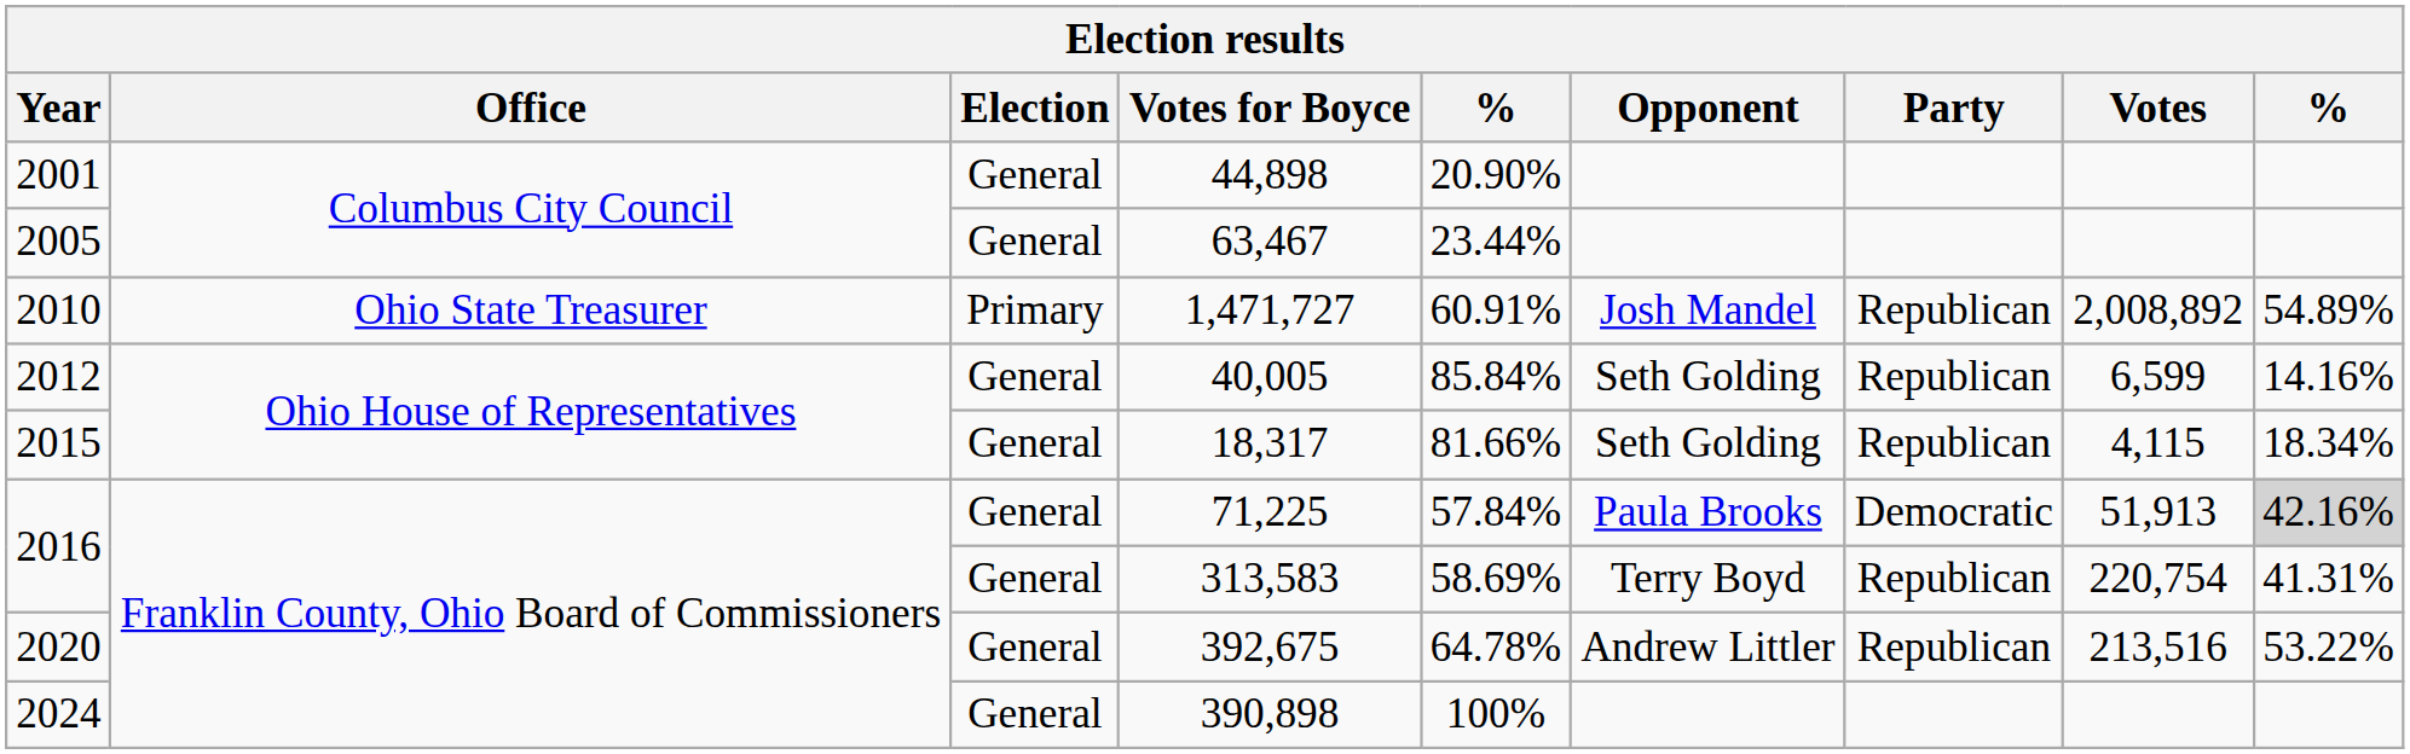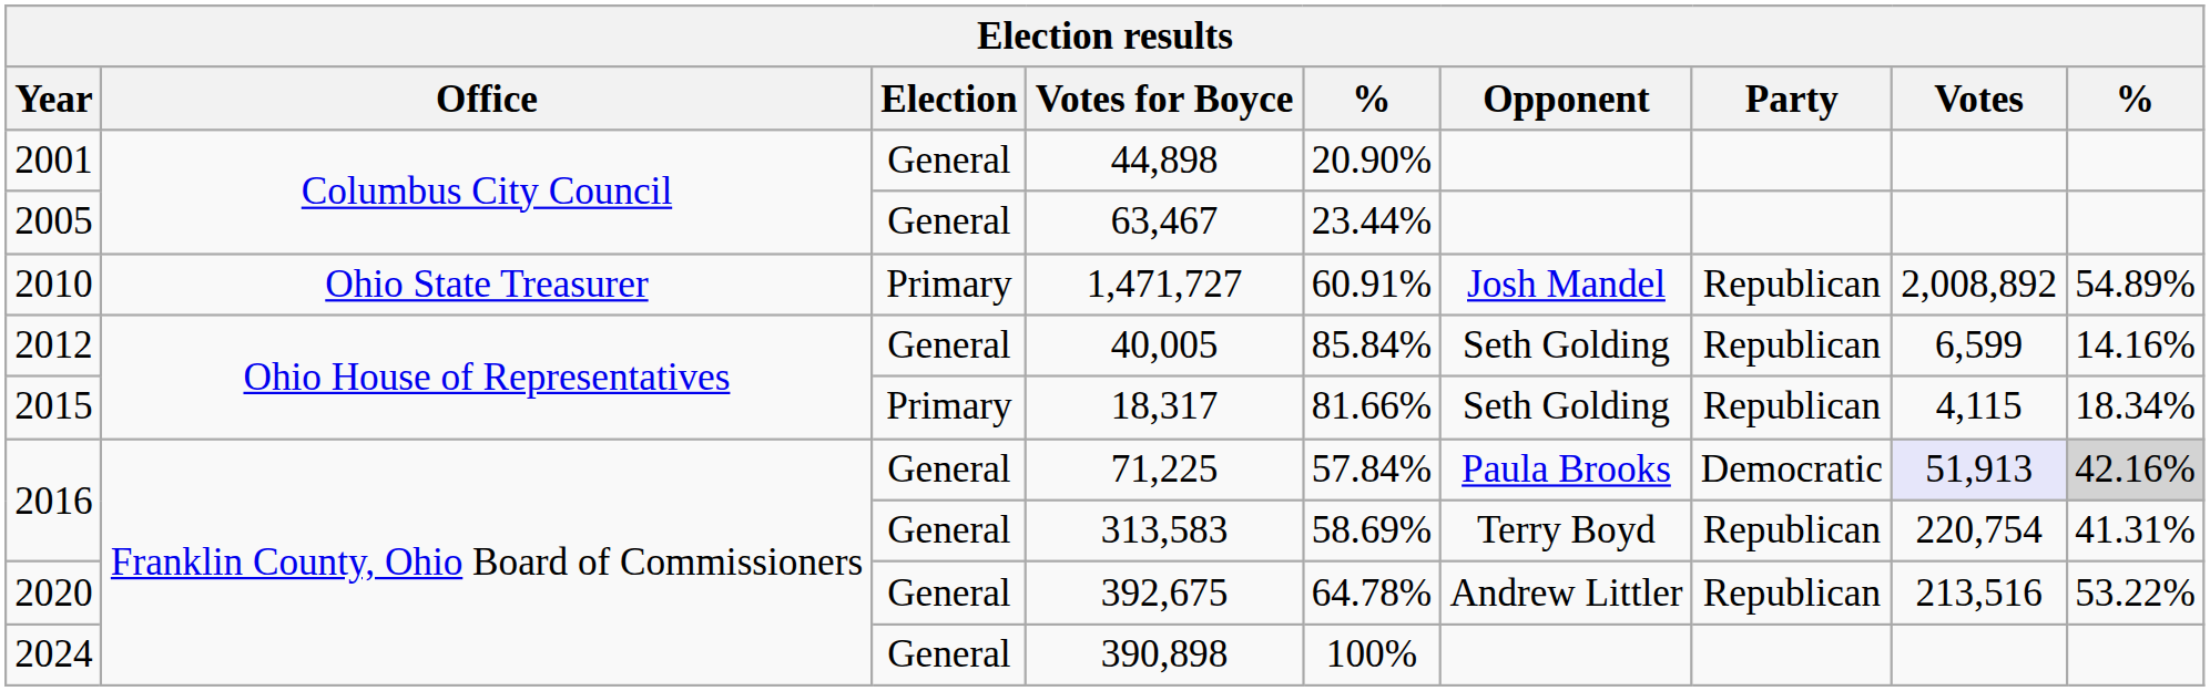 <table class="wikitable" style="text-align: center;">
 <tr>
 <th colspan=12>Election results</th>
 </tr>
 <tr>
 <th>Year</th>
 <th>Office</th>
 <th>Election</th>
 <th>Votes for Boyce</th>
 <th>%</th>
 <th>Opponent</th>
 <th>Party</th>
 <th>Votes</th>
 <th>%</th>
 </tr>
 <tr>
 <td>2001</td>
 <td rowspan=2><a href='#'>Columbus City Council</a></td>
 <td>General</td>
 <td>44,898 </td>
 <td>20.90%</td>
 <td></td>
 <td></td>
 <td></td>
 <td></td>
 </tr>
 <tr>
 <td>2005</td>
 <td>General</td>
 <td>63,467 </td>
 <td>23.44%</td>
 <td></td>
 <td></td>
 <td></td>
 <td></td>
 </tr>
 <tr |->
 <td>2010</td>
 <td><a href='#'>Ohio State Treasurer</a></td>
 <td>Primary</td>
 <td>1,471,727</td>
 <td>60.91%</td>
 <td><a href='#'>Josh Mandel</a></td>
 <td>Republican</td>
 <td>2,008,892</td>
 <td>54.89%</td>
 </tr>
 <tr |->
 <td>2012</td>
 <td rowspan=2><a href='#'>Ohio House of Representatives</a></td>
 <td>General</td>
 <td>40,005</td>
 <td>85.84%</td>
 <td>Seth Golding</td>
 <td>Republican</td>
 <td>6,599</td>
 <td>14.16%</td>
 </tr>
 <tr>
 <td>2015</td>
-<td>General</td>
+<td>Primary</td>
 <td>18,317</td>
 <td>81.66%</td>
 <td>Seth Golding</td>
 <td>Republican</td>
 <td>4,115</td>
 <td>18.34%</td>
 </tr>
 <tr>
 <td rowspan="2">2016</td>
 <td rowspan="4"><a href='#'>Franklin County, Ohio</a> Board of Commissioners</td>
 <td>General</td>
 <td>71,225</td>
 <td>57.84%</td>
 <td><a href='#'>Paula Brooks</a></td>
 <td>Democratic</td>
-<td>51,913</td>
+<td style="background: lavender;">51,913</td>
 <td style="background: lightgrey;">42.16%</td>
 </tr>
 <tr>
 <td>General</td>
 <td>313,583</td>
 <td>58.69%</td>
 <td>Terry Boyd</td>
 <td>Republican</td>
 <td>220,754</td>
 <td>41.31%</td>
 </tr>
 <tr>
 <td>2020</td>
 <td>General</td>
 <td>392,675</td>
 <td>64.78%</td>
 <td>Andrew Littler</td>
 <td>Republican</td>
 <td>213,516</td>
 <td>53.22%</td>
 </tr>
 <tr>
 <td>2024</td>
 <td>General</td>
 <td>390,898</td>
 <td>100%</td>
 <td></td>
 <td></td>
 <td></td>
 <td></td>
 </tr>
 </table>
